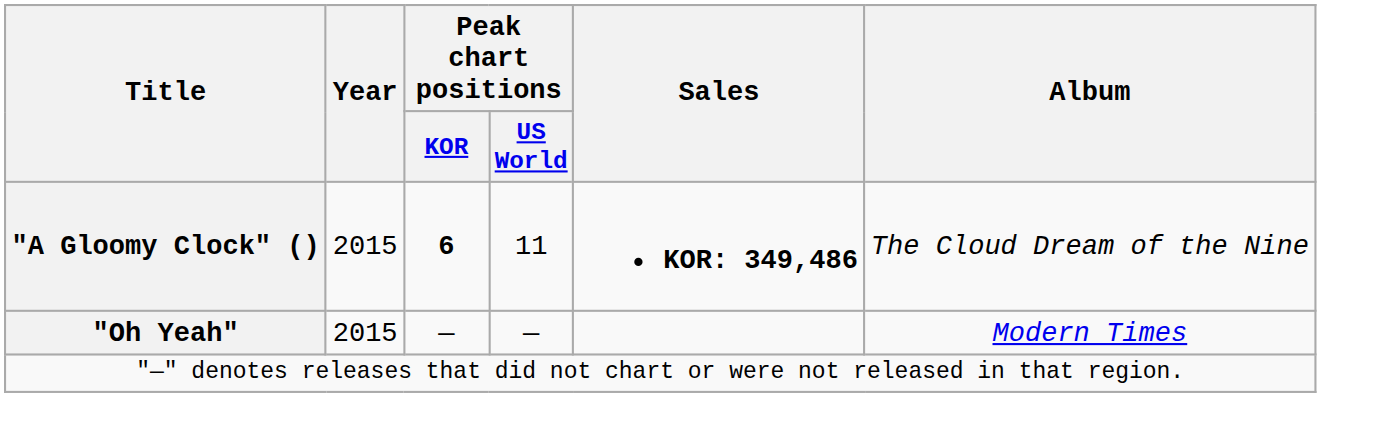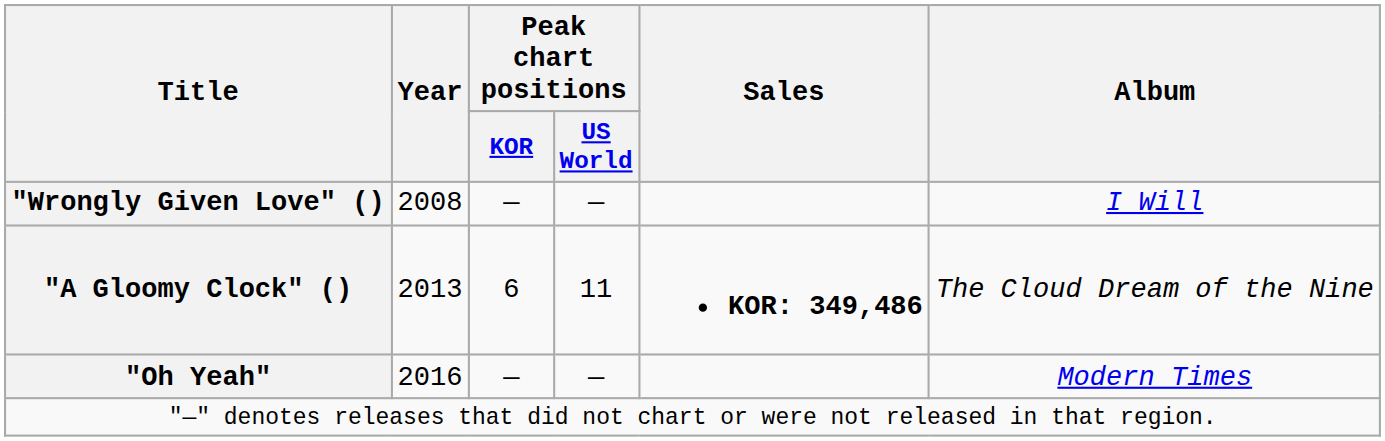 <table class="wikitable plainrowheaders" style="text-align:center;">
 <tr>
 <th scope="col" rowspan="2">Title</th>
 <th scope="col" rowspan="2">Year</th>
 <th scope="col" colspan="2">Peak chart positions</th>
 <th scope="col" rowspan="2">Sales</th>
 <th scope="col" rowspan="2">Album</th>
 </tr>
 <tr>
 <th scope="col" style="width:3em;font-size:90%;"><a href='#'>KOR</a><br></th>
 <th scope="col" style="width:3em;font-size:90%;"><a href='#'>US<br>World</a><br></th>
 </tr>
 <tr>
+<th scope="row">"Wrongly Given Love" ()<br></th>
+<td>2008</td>
+<td>—</td>
+<td>—</td>
+<td></td>
+<td><em><a href='#'>I Will</a></em></td>
+</tr>
+<tr>
 <th scope="row">"A Gloomy Clock" ()<br></th>
-<td>2015</td>
-<td><strong>6</strong></td>
+<td>2013</td>
+<td>6</td>
 <td>11</td>
 <td><strong><br><ul><li>KOR: 349,486</li></ul></strong></td>
 <td><em>The Cloud Dream of the Nine</em></td>
 </tr>
 <tr>
 <th scope="row">"Oh Yeah"<br></th>
-<td>2015</td>
+<td>2016</td>
 <td>—</td>
 <td>—</td>
 <td></td>
 <td><em><a href='#'>Modern Times</a></em></td>
 </tr>
 <tr>
 <td colspan="6" style="text-align:center; font-size:85%">"—" denotes releases that did not chart or were not released in that region.</td>
 </tr>
 </table>
